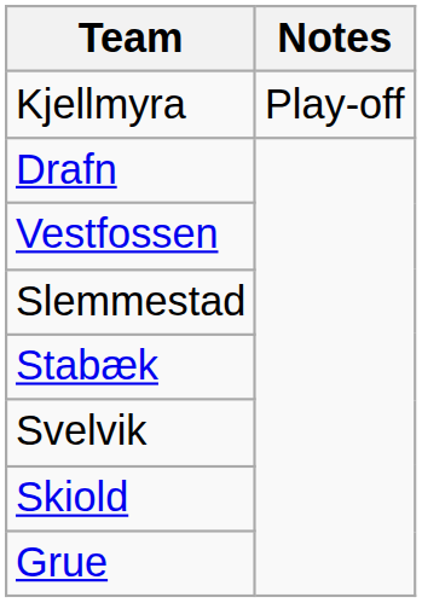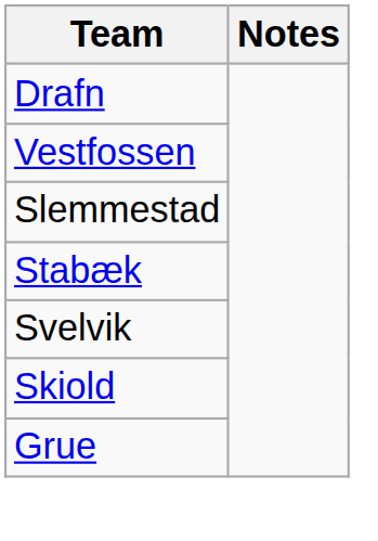 <table class="wikitable">
 <tr>
 <th>Team</th>
 <th>Notes</th>
-</tr>
-<tr>
-<td>Kjellmyra</td>
-<td>Play-off</td>
 </tr>
 <tr>
 <td><a href='#'>Drafn</a></td>
 </tr>
 <tr>
 <td><a href='#'>Vestfossen</a></td>
 </tr>
 <tr>
 <td>Slemmestad</td>
 </tr>
 <tr>
 <td><a href='#'>Stabæk</a></td>
 </tr>
 <tr>
 <td>Svelvik</td>
 </tr>
 <tr>
 <td><a href='#'>Skiold</a></td>
 </tr>
 <tr>
 <td><a href='#'>Grue</a></td>
 </tr>
 </table>
